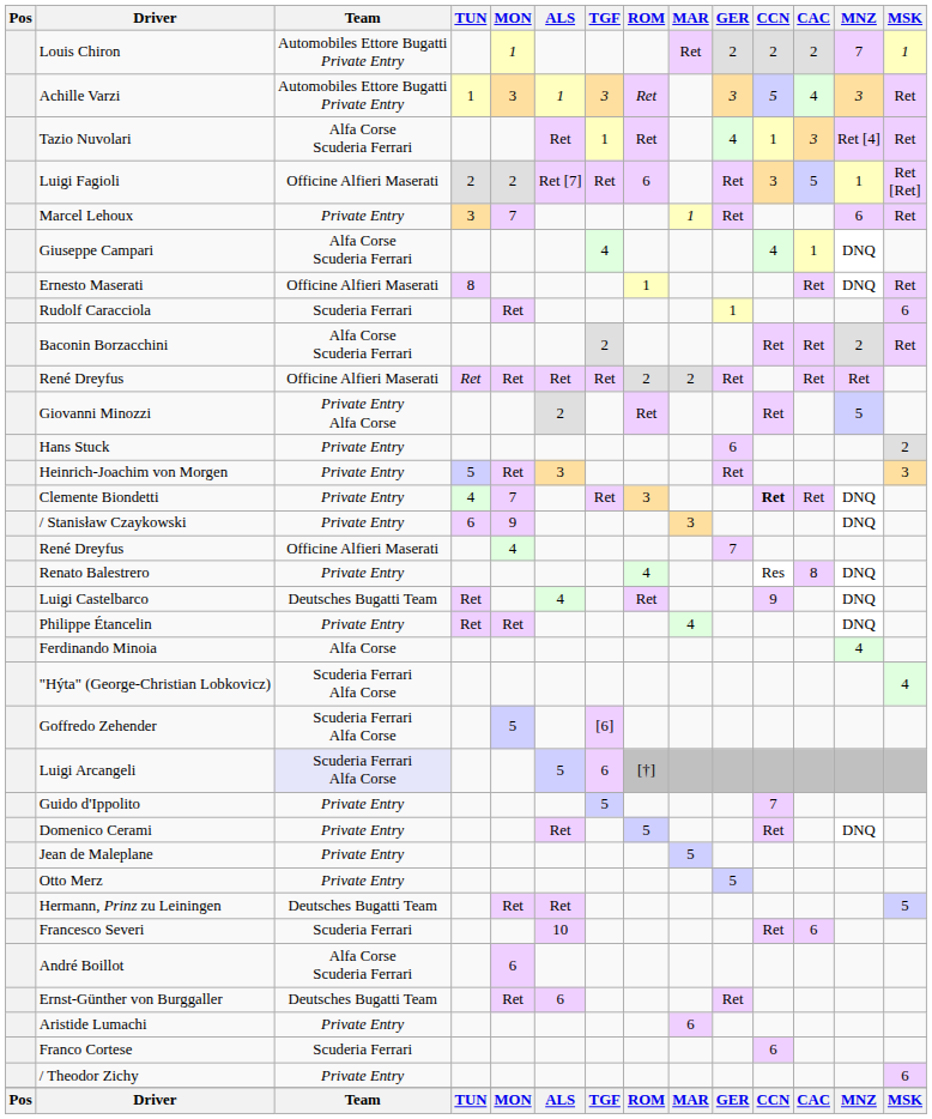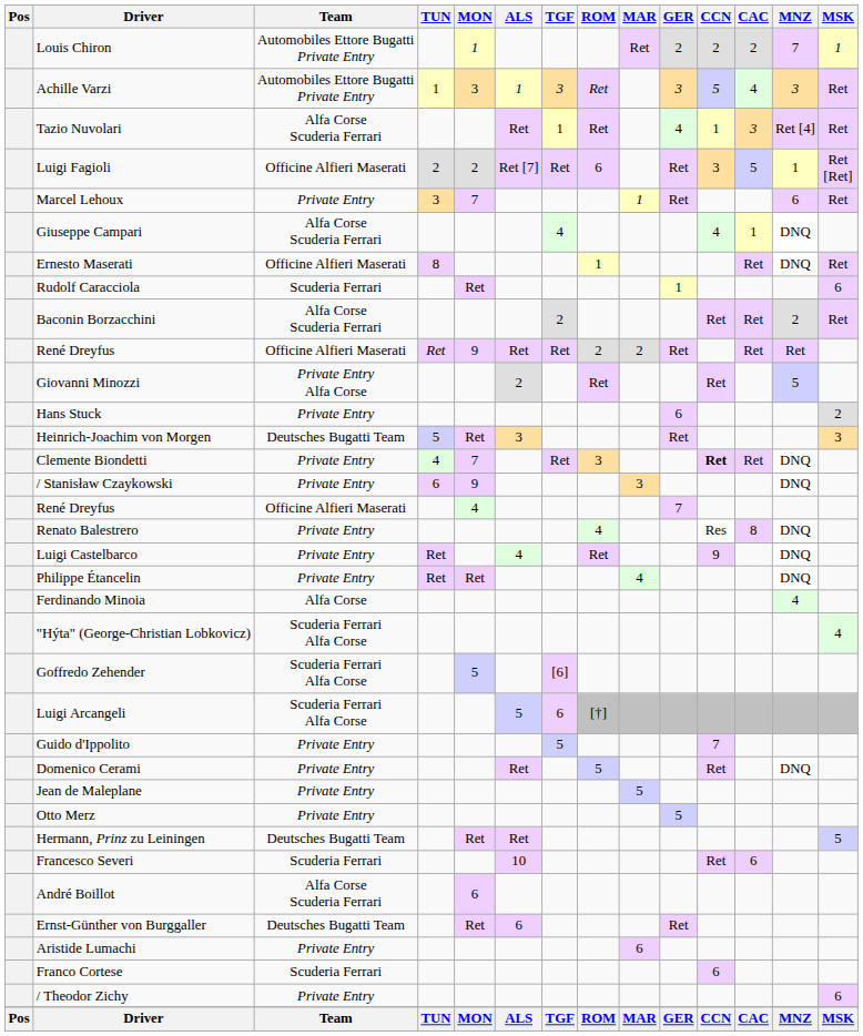 <table class="wikitable" style="font-size: 85%; text-align:center">
 <tr valign="top">
 <th valign="middle">Pos</th>
 <th valign="middle">Driver</th>
 <th valign="middle">Team</th>
 <th><a href='#'>TUN</a><br></th>
 <th><a href='#'>MON</a><br></th>
 <th><a href='#'>ALS</a><br></th>
 <th><a href='#'>TGF</a><br></th>
 <th><a href='#'>ROM</a><br></th>
 <th><a href='#'>MAR</a><br></th>
 <th><a href='#'>GER</a><br></th>
 <th><a href='#'>CCN</a><br></th>
 <th><a href='#'>CAC</a><br></th>
 <th><a href='#'>MNZ</a><br></th>
 <th><a href='#'>MSK</a><br></th>
 </tr>
 <tr>
 <th></th>
 <td align="left"> Louis Chiron</td>
 <td>Automobiles Ettore Bugatti<br><em>Private Entry</em></td>
 <td></td>
 <td style="background:#ffffbf;"><em>1</em></td>
 <td></td>
 <td></td>
 <td></td>
 <td style="background:#efcfff;">Ret</td>
 <td style="background:#dfdfdf;">2</td>
 <td style="background:#dfdfdf;">2</td>
 <td style="background:#dfdfdf;">2</td>
 <td style="background:#efcfff;">7</td>
 <td style="background:#ffffbf;"><em>1</em></td>
 </tr>
 <tr>
 <th></th>
 <td align="left"> Achille Varzi</td>
 <td>Automobiles Ettore Bugatti<br><em>Private Entry</em></td>
 <td style="background:#ffffbf;">1</td>
 <td style="background:#ffdf9f;">3</td>
 <td style="background:#ffffbf;"><em>1</em></td>
 <td style="background:#ffdf9f;"><em>3</em></td>
 <td style="background:#efcfff;"><em>Ret</em></td>
 <td></td>
 <td style="background:#ffdf9f;"><em>3</em></td>
 <td style="background:#cfcfff;"><em>5</em></td>
 <td style="background:#dfffdf;">4</td>
 <td style="background:#ffdf9f;"><em>3</em></td>
 <td style="background:#efcfff;">Ret</td>
 </tr>
 <tr>
 <th></th>
 <td align="left"> Tazio Nuvolari</td>
 <td>Alfa Corse<br>Scuderia Ferrari</td>
 <td></td>
 <td></td>
 <td style="background:#efcfff;">Ret</td>
 <td style="background:#ffffbf;">1</td>
 <td style="background:#efcfff;">Ret</td>
 <td></td>
 <td style="background:#dfffdf;">4</td>
 <td style="background:#ffffbf;">1</td>
 <td style="background:#ffdf9f;"><em>3</em></td>
 <td style="background:#efcfff;">Ret [4]</td>
 <td style="background:#efcfff;">Ret</td>
 </tr>
 <tr>
 <th></th>
 <td align="left"> Luigi Fagioli</td>
 <td>Officine Alfieri Maserati</td>
 <td style="background:#dfdfdf;">2</td>
 <td style="background:#dfdfdf;">2</td>
 <td style="background:#efcfff;">Ret [7]</td>
 <td style="background:#efcfff;">Ret</td>
 <td style="background:#efcfff;">6</td>
 <td></td>
 <td style="background:#efcfff;">Ret</td>
 <td style="background:#ffdf9f;">3</td>
 <td style="background:#cfcfff;">5</td>
 <td style="background:#ffffbf;">1</td>
 <td style="background:#efcfff;">Ret<br>[Ret]</td>
 </tr>
 <tr>
 <th></th>
 <td align="left"> Marcel Lehoux</td>
 <td><em>Private Entry</em></td>
 <td style="background:#ffdf9f;">3</td>
 <td style="background:#efcfff;">7</td>
 <td></td>
 <td></td>
 <td></td>
 <td style="background:#ffffbf;"><em>1</em></td>
 <td style="background:#efcfff;">Ret</td>
 <td></td>
 <td></td>
 <td style="background:#efcfff;">6</td>
 <td style="background:#efcfff;">Ret</td>
 </tr>
 <tr>
 <th></th>
 <td align="left"> Giuseppe Campari</td>
 <td>Alfa Corse<br>Scuderia Ferrari</td>
 <td></td>
 <td></td>
 <td></td>
 <td style="background:#dfffdf;">4</td>
 <td></td>
 <td></td>
 <td></td>
 <td style="background:#dfffdf;">4</td>
 <td style="background:#ffffbf;">1</td>
 <td style="background:#ffffff;">DNQ</td>
 <td></td>
 </tr>
 <tr>
 <th></th>
 <td align="left"> Ernesto Maserati</td>
 <td>Officine Alfieri Maserati</td>
 <td style="background:#efcfff;">8</td>
 <td></td>
 <td></td>
 <td></td>
 <td style="background:#ffffbf;">1</td>
 <td></td>
 <td></td>
 <td></td>
 <td style="background:#efcfff;">Ret</td>
 <td style="background:#ffffff;">DNQ</td>
 <td style="background:#efcfff;">Ret</td>
 </tr>
 <tr>
 <th></th>
 <td align="left"> Rudolf Caracciola</td>
 <td>Scuderia Ferrari</td>
 <td></td>
 <td style="background:#efcfff;">Ret</td>
 <td></td>
 <td></td>
 <td></td>
 <td></td>
 <td style="background:#ffffbf;">1</td>
 <td></td>
 <td></td>
 <td></td>
 <td style="background:#efcfff;">6</td>
 </tr>
 <tr>
 <th></th>
 <td align="left"> Baconin Borzacchini</td>
 <td>Alfa Corse<br>Scuderia Ferrari</td>
 <td></td>
 <td></td>
 <td></td>
 <td style="background:#dfdfdf;">2</td>
 <td></td>
 <td></td>
 <td></td>
 <td style="background:#efcfff;">Ret</td>
 <td style="background:#efcfff;">Ret</td>
 <td style="background:#dfdfdf;">2</td>
 <td style="background:#efcfff;">Ret</td>
 </tr>
 <tr>
 <th></th>
 <td align="left"> René Dreyfus</td>
 <td>Officine Alfieri Maserati</td>
 <td style="background:#efcfff;"><em>Ret</em></td>
-<td style="background:#efcfff;">Ret</td>
+<td style="background:#efcfff;">9</td>
 <td style="background:#efcfff;">Ret</td>
 <td style="background:#efcfff;">Ret</td>
 <td style="background:#dfdfdf;">2</td>
 <td style="background:#dfdfdf;">2</td>
 <td style="background:#efcfff;">Ret</td>
 <td></td>
 <td style="background:#efcfff;">Ret</td>
 <td style="background:#efcfff;">Ret</td>
 <td></td>
 </tr>
 <tr>
 <th></th>
 <td align="left"> Giovanni Minozzi</td>
 <td><em>Private Entry</em><br>Alfa Corse</td>
 <td></td>
 <td></td>
 <td style="background:#dfdfdf;">2</td>
 <td></td>
 <td style="background:#efcfff;">Ret</td>
 <td></td>
 <td></td>
 <td style="background:#efcfff;">Ret</td>
 <td></td>
 <td style="background:#cfcfff;">5</td>
 <td></td>
 </tr>
 <tr>
 <th></th>
 <td align="left"> Hans Stuck</td>
 <td><em>Private Entry</em></td>
 <td></td>
 <td></td>
 <td></td>
 <td></td>
 <td></td>
 <td></td>
 <td style="background:#efcfff;">6</td>
 <td></td>
 <td></td>
 <td></td>
 <td style="background:#dfdfdf;">2</td>
 </tr>
 <tr>
 <th></th>
 <td align="left"> Heinrich-Joachim von Morgen</td>
-<td><em>Private Entry</em></td>
+<td>Deutsches Bugatti Team</td>
 <td style="background:#cfcfff;">5</td>
 <td style="background:#efcfff;">Ret</td>
 <td style="background:#ffdf9f;">3</td>
 <td></td>
 <td></td>
 <td></td>
 <td style="background:#efcfff;">Ret</td>
 <td></td>
 <td></td>
 <td></td>
 <td style="background:#ffdf9f;">3</td>
 </tr>
 <tr>
 <th></th>
 <td align="left"> Clemente Biondetti</td>
 <td><em>Private Entry</em></td>
 <td style="background:#dfffdf;">4</td>
 <td style="background:#efcfff;">7</td>
 <td></td>
 <td style="background:#efcfff;">Ret</td>
 <td style="background:#ffdf9f;">3</td>
 <td></td>
 <td></td>
 <td style="background:#efcfff;"><strong>Ret</strong></td>
 <td style="background:#efcfff;">Ret</td>
 <td style="background:#ffffff;">DNQ</td>
 <td></td>
 </tr>
 <tr>
 <th></th>
 <td align="left">/ Stanisław Czaykowski</td>
 <td><em>Private Entry</em></td>
 <td style="background:#efcfff;">6</td>
 <td style="background:#efcfff;">9</td>
 <td></td>
 <td></td>
 <td></td>
 <td style="background:#ffdf9f;">3</td>
 <td></td>
 <td></td>
 <td></td>
 <td style="background:#ffffff;">DNQ</td>
 <td></td>
 </tr>
 <tr>
 <th></th>
 <td align="left"> René Dreyfus</td>
 <td>Officine Alfieri Maserati</td>
 <td></td>
 <td style="background:#dfffdf;">4</td>
 <td></td>
 <td></td>
 <td></td>
 <td></td>
 <td style="background:#efcfff;">7</td>
 <td></td>
 <td></td>
 <td></td>
 <td></td>
 </tr>
 <tr>
 <th></th>
 <td align="left"> Renato Balestrero</td>
 <td><em>Private Entry</em></td>
 <td></td>
 <td></td>
 <td></td>
 <td></td>
 <td style="background:#dfffdf;">4</td>
 <td></td>
 <td></td>
 <td style="background:#ffffff;">Res</td>
 <td style="background:#efcfff;">8</td>
 <td style="background:#ffffff;">DNQ</td>
 <td></td>
 </tr>
 <tr>
 <th></th>
 <td align="left"> Luigi Castelbarco</td>
-<td>Deutsches Bugatti Team</td>
+<td><em>Private Entry</em></td>
 <td style="background:#efcfff;">Ret</td>
 <td></td>
 <td style="background:#dfffdf;">4</td>
 <td></td>
 <td style="background:#efcfff;">Ret</td>
 <td></td>
 <td></td>
 <td style="background:#efcfff;">9</td>
 <td></td>
 <td style="background:#ffffff;">DNQ</td>
 <td></td>
 </tr>
 <tr>
 <th></th>
 <td align="left"> Philippe Étancelin</td>
 <td><em>Private Entry</em></td>
 <td style="background:#efcfff;">Ret</td>
 <td style="background:#efcfff;">Ret</td>
 <td></td>
 <td></td>
 <td></td>
 <td style="background:#dfffdf;">4</td>
 <td></td>
 <td></td>
 <td></td>
 <td style="background:#ffffff;">DNQ</td>
 <td></td>
 </tr>
 <tr>
 <th></th>
 <td align="left"> Ferdinando Minoia</td>
 <td>Alfa Corse</td>
 <td></td>
 <td></td>
 <td></td>
 <td></td>
 <td></td>
 <td></td>
 <td></td>
 <td></td>
 <td></td>
 <td style="background:#dfffdf;">4</td>
 <td></td>
 </tr>
 <tr>
 <th></th>
 <td align="left"> "Hýta" (George-Christian Lobkovicz)</td>
 <td>Scuderia Ferrari <br>Alfa Corse</td>
 <td></td>
 <td></td>
 <td></td>
 <td></td>
 <td></td>
 <td></td>
 <td></td>
 <td></td>
 <td></td>
 <td></td>
 <td style="background:#dfffdf;">4</td>
 </tr>
 <tr>
 <th></th>
 <td align="left"> Goffredo Zehender</td>
 <td>Scuderia Ferrari <br>Alfa Corse</td>
 <td></td>
 <td style="background:#cfcfff;">5</td>
 <td></td>
 <td style="background:#efcfff;">[6]</td>
 <td></td>
 <td></td>
 <td></td>
 <td></td>
 <td></td>
 <td></td>
 <td></td>
 </tr>
 <tr>
 <th></th>
 <td align="left"> Luigi Arcangeli</td>
-<td style="background: lavender;">Scuderia Ferrari <br>Alfa Corse</td>
+<td>Scuderia Ferrari <br>Alfa Corse</td>
 <td></td>
 <td></td>
 <td style="background:#cfcfff;">5</td>
 <td style="background:#efcfff;">6</td>
 <td style="background:#C0C0C0;">[†]</td>
 <td style="background:#C0C0C0;"></td>
 <td style="background:#C0C0C0;"></td>
 <td style="background:#C0C0C0;"></td>
 <td style="background:#C0C0C0;"></td>
 <td style="background:#C0C0C0;"></td>
 <td style="background:#C0C0C0;"></td>
 </tr>
 <tr>
 <th></th>
 <td align="left"> Guido d'Ippolito</td>
 <td><em>Private Entry</em></td>
 <td></td>
 <td></td>
 <td></td>
 <td style="background:#cfcfff;">5</td>
 <td></td>
 <td></td>
 <td></td>
 <td style="background:#efcfff;">7</td>
 <td></td>
 <td></td>
 <td></td>
 </tr>
 <tr>
 <th></th>
 <td align="left"> Domenico Cerami</td>
 <td><em>Private Entry</em></td>
 <td></td>
 <td></td>
 <td style="background:#efcfff;">Ret</td>
 <td></td>
 <td style="background:#cfcfff;">5</td>
 <td></td>
 <td></td>
 <td style="background:#efcfff;">Ret</td>
 <td></td>
 <td style="background:#ffffff;">DNQ</td>
 <td></td>
 </tr>
 <tr>
 <th></th>
 <td align="left"> Jean de Maleplane</td>
 <td><em>Private Entry</em></td>
 <td></td>
 <td></td>
 <td></td>
 <td></td>
 <td></td>
 <td style="background:#cfcfff;">5</td>
 <td></td>
 <td></td>
 <td></td>
 <td></td>
 <td></td>
 </tr>
 <tr>
 <th></th>
 <td align="left"> Otto Merz</td>
 <td><em>Private Entry</em></td>
 <td></td>
 <td></td>
 <td></td>
 <td></td>
 <td></td>
 <td></td>
 <td style="background:#cfcfff;">5</td>
 <td></td>
 <td></td>
 <td></td>
 <td></td>
 </tr>
 <tr>
 <th></th>
 <td align="left"> Hermann, <em>Prinz</em> zu Leiningen</td>
 <td>Deutsches Bugatti Team</td>
 <td></td>
 <td style="background:#efcfff;">Ret</td>
 <td style="background:#efcfff;">Ret</td>
 <td></td>
 <td></td>
 <td></td>
 <td></td>
 <td></td>
 <td></td>
 <td></td>
 <td style="background:#cfcfff;">5</td>
 </tr>
 <tr>
 <th></th>
 <td align="left"> Francesco Severi</td>
 <td>Scuderia Ferrari</td>
 <td></td>
 <td></td>
 <td style="background:#efcfff;">10</td>
 <td></td>
 <td></td>
 <td></td>
 <td></td>
 <td style="background:#efcfff;">Ret</td>
 <td style="background:#efcfff;">6</td>
 <td></td>
 <td></td>
 </tr>
 <tr>
 <th></th>
 <td align="left"> André Boillot</td>
 <td>Alfa Corse<br>Scuderia Ferrari</td>
 <td></td>
 <td style="background:#efcfff;">6</td>
 <td></td>
 <td></td>
 <td></td>
 <td></td>
 <td></td>
 <td></td>
 <td></td>
 <td></td>
 <td></td>
 </tr>
 <tr>
 <th></th>
 <td align="left"> Ernst-Günther von Burggaller</td>
 <td>Deutsches Bugatti Team</td>
 <td></td>
 <td style="background:#efcfff;">Ret</td>
 <td style="background:#efcfff;">6</td>
 <td></td>
 <td></td>
 <td></td>
 <td style="background:#efcfff;">Ret</td>
 <td></td>
 <td></td>
 <td></td>
 <td></td>
 </tr>
 <tr>
 <th></th>
 <td align="left"> Aristide Lumachi</td>
 <td><em>Private Entry</em></td>
 <td></td>
 <td></td>
 <td></td>
 <td></td>
 <td></td>
 <td style="background:#efcfff;">6</td>
 <td></td>
 <td></td>
 <td></td>
 <td></td>
 <td></td>
 </tr>
 <tr>
 <th></th>
 <td align="left"> Franco Cortese</td>
 <td>Scuderia Ferrari</td>
 <td></td>
 <td></td>
 <td></td>
 <td></td>
 <td></td>
 <td></td>
 <td></td>
 <td style="background:#efcfff;">6</td>
 <td></td>
 <td></td>
 <td></td>
 </tr>
 <tr>
 <th></th>
 <td align="left">/ Theodor Zichy</td>
 <td><em>Private Entry</em></td>
 <td></td>
 <td></td>
 <td></td>
 <td></td>
 <td></td>
 <td></td>
 <td></td>
 <td></td>
 <td></td>
 <td></td>
 <td style="background:#efcfff;">6</td>
 </tr>
 <tr>
 </tr>
 <tr valign="top">
 <th valign="middle">Pos</th>
 <th valign="middle">Driver</th>
 <th valign="middle">Team</th>
 <th><a href='#'>TUN</a><br></th>
 <th><a href='#'>MON</a><br></th>
 <th><a href='#'>ALS</a><br></th>
 <th><a href='#'>TGF</a><br></th>
 <th><a href='#'>ROM</a><br></th>
 <th><a href='#'>MAR</a><br></th>
 <th><a href='#'>GER</a><br></th>
 <th><a href='#'>CCN</a><br></th>
 <th><a href='#'>CAC</a><br></th>
 <th><a href='#'>MNZ</a><br></th>
 <th><a href='#'>MSK</a><br></th>
 </tr>
 </table>
